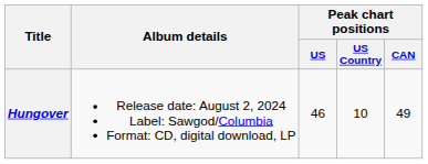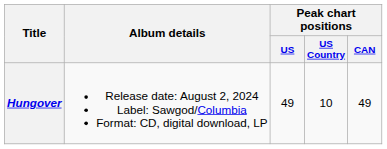 <table class="wikitable plainrowheaders" style="text-align:center">
 <tr>
 <th scope="col" rowspan="2">Title</th>
 <th scope="col" rowspan="2">Album details</th>
 <th scope="col" colspan="3">Peak chart positions</th>
 </tr>
 <tr>
 <th scope="col" style="width:3em;font-size:85%"><a href='#'>US</a><br></th>
 <th scope="col" style="width:3em;font-size:85%"><a href='#'>US<br>Country</a><br></th>
 <th scope="col" style="width:3em;font-size:85%"><a href='#'>CAN</a><br></th>
 </tr>
 <tr>
 <th scope="row"><em><a href='#'>Hungover</a></em></th>
 <td><br><ul><li>Release date: August 2, 2024</li><li>Label: Sawgod/<a href='#'>Columbia</a></li><li>Format: CD, digital download, LP</li></ul></td>
-<td>46</td>
+<td>49</td>
 <td>10</td>
 <td>49</td>
 </tr>
 </table>
